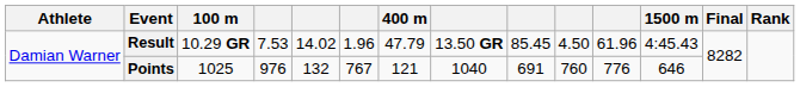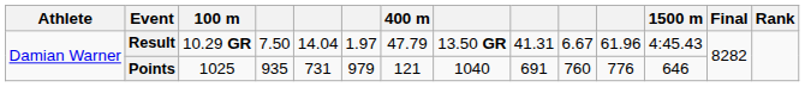 <table class="wikitable" style="font-size:90%">
 <tr>
 <th>Athlete</th>
 <th>Event</th>
 <th>100 m</th>
 <th></th>
 <th></th>
 <th></th>
 <th>400 m</th>
 <th></th>
 <th></th>
 <th></th>
 <th></th>
 <th>1500 m</th>
 <th>Final</th>
 <th>Rank</th>
 </tr>
 <tr align=center>
 <td rowspan=2 align=left><a href='#'>Damian Warner</a></td>
 <th style="font-size:95%">Result</th>
 <td>10.29 <strong>GR</strong></td>
-<td>7.53</td>
-<td>14.02</td>
-<td>1.96</td>
+<td>7.50</td>
+<td>14.04</td>
+<td>1.97</td>
 <td>47.79</td>
 <td>13.50 <strong>GR</strong></td>
-<td>85.45</td>
-<td>4.50</td>
+<td>41.31</td>
+<td>6.67</td>
 <td>61.96</td>
 <td>4:45.43</td>
 <td rowspan=2>8282</td>
 <td rowspan=2></td>
 </tr>
 <tr align=center>
 <th style="font-size:95%">Points</th>
 <td>1025</td>
-<td>976</td>
-<td>132</td>
-<td>767</td>
+<td>935</td>
+<td>731</td>
+<td>979</td>
 <td>121</td>
 <td>1040</td>
 <td>691</td>
 <td>760</td>
 <td>776</td>
 <td>646</td>
 </tr>
 </table>
